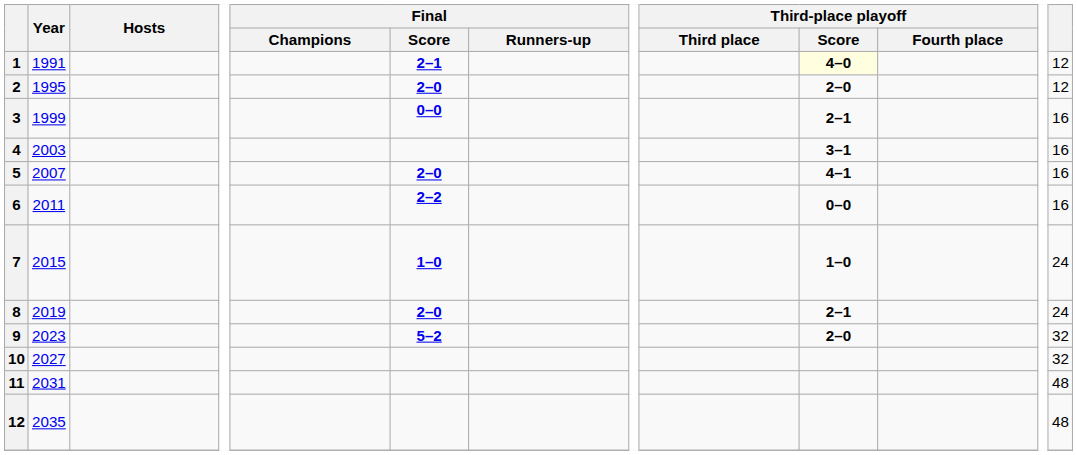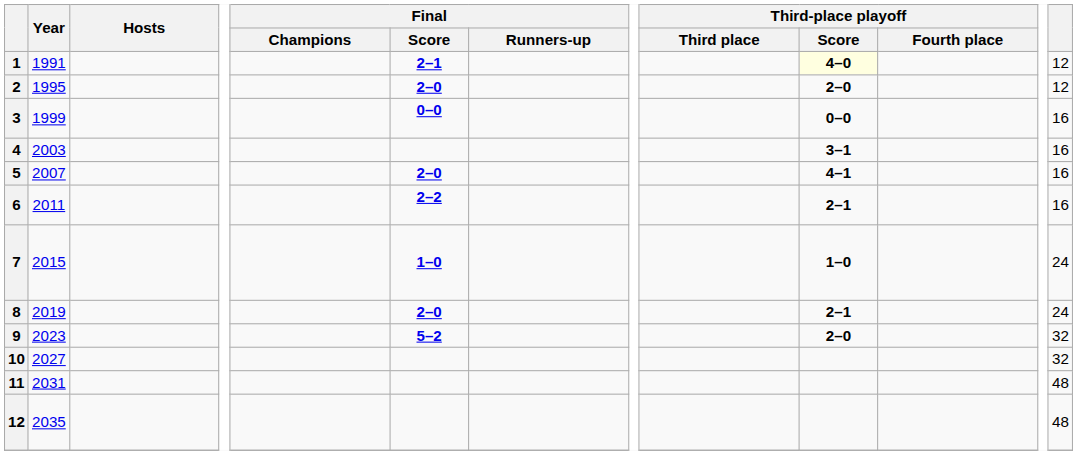 <table class="wikitable sortable" style="font-size:93%; text-align:center; width:;">
 <tr>
 <th rowspan=2 style= "width:;"></th>
 <th rowspan=2 style= "width:;">Year</th>
 <th rowspan=2 style= "width:140px;">Hosts</th>
 <td width="1%" rowspan=30 style="background-color:#ffffff;border-top-style:hidden; border-bottom-style:hidden;"></td>
 <th colspan=3>Final</th>
 <td width="1%" rowspan=30 style="background-color:#ffffff;border-top-style:hidden; border-bottom-style:hidden;"></td>
 <th colspan=3>Third-place playoff</th>
 <td width="1%" rowspan=30 style="background-color:#ffffff;border-top-style:hidden; border-bottom-style:hidden;"></td>
 <th rowspan=2 style= "width:;"></th>
 </tr>
 <tr>
 <th width= 150px>Champions</th>
 <th width= 70px>Score</th>
 <th width= 150px>Runners-up</th>
 <th width= 150px>Third place</th>
 <th width= 70px>Score</th>
 <th width= 150px>Fourth place</th>
 </tr>
 <tr>
 <th>1</th>
 <td><a href='#'>1991</a></td>
 <td align=left></td>
 <td><strong></strong></td>
 <td><strong><a href='#'>2–1</a></strong></td>
 <td></td>
 <td></td>
 <td style="background: lightyellow;"><strong>4–0</strong></td>
 <td></td>
 <td>12</td>
 </tr>
 <tr>
 <th>2</th>
 <td><a href='#'>1995</a></td>
 <td align=left></td>
 <td><strong></strong></td>
 <td><strong><a href='#'>2–0</a></strong></td>
 <td></td>
 <td></td>
 <td><strong>2–0</strong></td>
 <td></td>
 <td>12</td>
 </tr>
 <tr>
 <th>3</th>
 <td><a href='#'>1999</a></td>
 <td align=left></td>
 <td><strong></strong></td>
 <td><strong><a href='#'>0–0</a></strong> <br> <br></td>
 <td></td>
 <td></td>
-<td><strong>2–1</strong></td>
+<td><strong>0–0</strong><br></td>
 <td></td>
 <td>16</td>
 </tr>
 <tr>
 <th>4</th>
 <td><a href='#'>2003</a></td>
 <td align=left></td>
 <td><strong></strong></td>
 <td></td>
 <td></td>
 <td></td>
 <td><strong>3–1</strong></td>
 <td></td>
 <td>16</td>
 </tr>
 <tr>
 <th>5</th>
 <td><a href='#'>2007</a></td>
 <td align=left></td>
 <td><strong></strong></td>
 <td><strong><a href='#'>2–0</a></strong></td>
 <td></td>
 <td></td>
 <td><strong>4–1</strong></td>
 <td></td>
 <td>16</td>
 </tr>
 <tr>
 <th>6</th>
 <td><a href='#'>2011</a></td>
 <td align=left></td>
 <td><strong></strong></td>
 <td><strong><a href='#'>2–2</a></strong> <br> <br></td>
 <td></td>
 <td></td>
-<td><strong>0–0</strong><br></td>
+<td><strong>2–1</strong></td>
 <td></td>
 <td>16</td>
 </tr>
 <tr style="height: 5em;">
 <th>7</th>
 <td><a href='#'>2015</a></td>
 <td align=left></td>
 <td><strong></strong></td>
 <td><strong><a href='#'>1–0</a></strong></td>
 <td></td>
 <td></td>
 <td><strong>1–0</strong> </td>
 <td></td>
 <td>24</td>
 </tr>
 <tr>
 <th>8</th>
 <td><a href='#'>2019</a></td>
 <td align=left></td>
 <td><strong></strong></td>
 <td><strong><a href='#'>2–0</a></strong></td>
 <td></td>
 <td></td>
 <td><strong>2–1</strong></td>
 <td></td>
 <td>24</td>
 </tr>
 <tr>
 <th>9</th>
 <td><a href='#'>2023</a></td>
 <td align=left><br></td>
 <td><strong></strong></td>
 <td><strong><a href='#'>5–2</a></strong></td>
 <td></td>
 <td></td>
 <td><strong>2–0</strong></td>
 <td></td>
 <td>32</td>
 </tr>
 <tr>
 <th>10</th>
 <td><a href='#'>2027</a></td>
 <td align=left></td>
 <td></td>
 <td></td>
 <td></td>
 <td></td>
 <td></td>
 <td></td>
 <td>32</td>
 </tr>
 <tr>
 <th>11</th>
 <td><a href='#'>2031</a></td>
 <td align=left><br></td>
 <td></td>
 <td></td>
 <td></td>
 <td></td>
 <td></td>
 <td></td>
 <td>48</td>
 </tr>
 <tr>
 <th>12</th>
 <td><a href='#'>2035</a></td>
 <td align=left><br><br><br></td>
 <td></td>
 <td></td>
 <td></td>
 <td></td>
 <td></td>
 <td></td>
 <td>48</td>
 </tr>
 <tr>
 </tr>
 </table>
